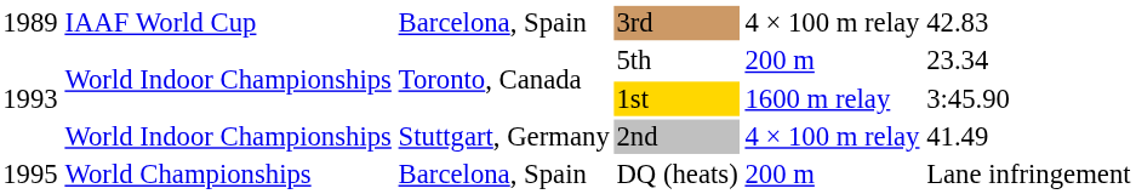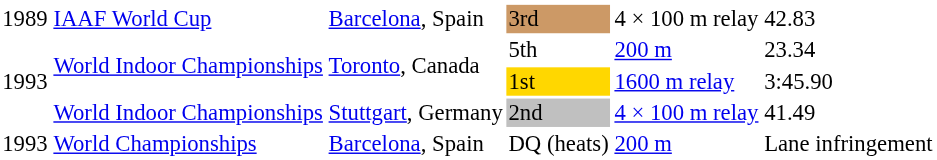 <table>
 <tr>
 <td>1989</td>
 <td><a href='#'>IAAF World Cup</a></td>
 <td><a href='#'>Barcelona</a>, Spain</td>
 <td bgcolor=cc9966>3rd</td>
 <td>4 × 100 m relay</td>
 <td>42.83</td>
 </tr>
 <tr>
 <td rowspan=3>1993</td>
 <td rowspan=2><a href='#'>World Indoor Championships</a></td>
 <td rowspan=2><a href='#'>Toronto</a>, Canada</td>
 <td>5th</td>
 <td><a href='#'>200 m</a></td>
 <td>23.34</td>
 </tr>
 <tr>
 <td bgcolor=gold>1st</td>
 <td><a href='#'>1600 m relay</a></td>
 <td>3:45.90</td>
 </tr>
 <tr>
 <td><a href='#'>World Indoor Championships</a></td>
 <td><a href='#'>Stuttgart</a>, Germany</td>
 <td bgcolor=silver>2nd</td>
 <td><a href='#'>4 × 100 m relay</a></td>
 <td>41.49</td>
 </tr>
 <tr>
-<td>1995</td>
+<td>1993</td>
 <td><a href='#'>World Championships</a></td>
 <td><a href='#'>Barcelona</a>, Spain</td>
 <td>DQ (heats)</td>
 <td><a href='#'>200 m</a></td>
 <td>Lane infringement</td>
 </tr>
 </table>
